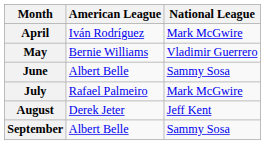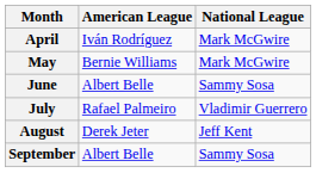 <table class="wikitable">
 <tr>
 <th>Month</th>
 <th>American League</th>
 <th>National League</th>
 </tr>
 <tr>
 <th>April</th>
 <td><a href='#'>Iván Rodríguez</a></td>
 <td><a href='#'>Mark McGwire</a></td>
 </tr>
 <tr>
 <th>May</th>
 <td><a href='#'>Bernie Williams</a></td>
-<td><a href='#'>Vladimir Guerrero</a></td>
+<td><a href='#'>Mark McGwire</a></td>
 </tr>
 <tr>
 <th>June</th>
 <td><a href='#'>Albert Belle</a></td>
 <td><a href='#'>Sammy Sosa</a></td>
 </tr>
 <tr>
 <th>July</th>
 <td><a href='#'>Rafael Palmeiro</a></td>
-<td><a href='#'>Mark McGwire</a></td>
+<td><a href='#'>Vladimir Guerrero</a></td>
 </tr>
 <tr>
 <th>August</th>
 <td><a href='#'>Derek Jeter</a></td>
 <td><a href='#'>Jeff Kent</a></td>
 </tr>
 <tr>
 <th>September</th>
 <td><a href='#'>Albert Belle</a></td>
 <td><a href='#'>Sammy Sosa</a></td>
 </tr>
 </table>
